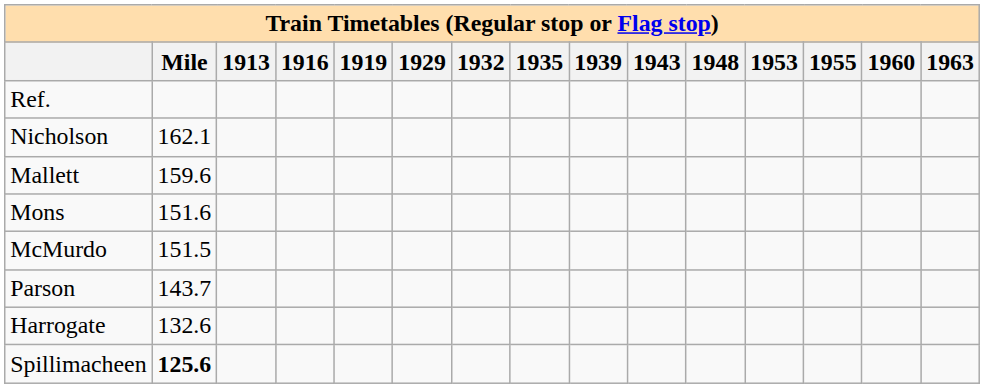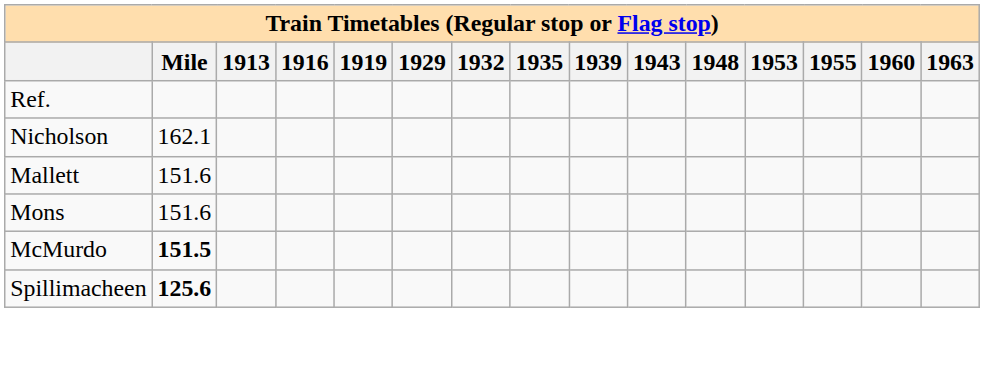 <table class="wikitable">
 <tr>
 <th colspan="15" style="background:#ffdead;">Train Timetables (Regular stop or <a href='#'>Flag stop</a>)</th>
 </tr>
 <tr>
 <th></th>
 <th>Mile</th>
 <th>1913</th>
 <th>1916</th>
 <th>1919</th>
 <th>1929</th>
 <th>1932</th>
 <th>1935</th>
 <th>1939</th>
 <th>1943</th>
 <th>1948</th>
 <th>1953</th>
 <th>1955</th>
 <th>1960</th>
 <th>1963</th>
 </tr>
 <tr>
 <td>Ref.</td>
 <td></td>
 <td></td>
 <td></td>
 <td></td>
 <td></td>
 <td></td>
 <td></td>
 <td></td>
 <td></td>
 <td></td>
 <td></td>
 <td></td>
 <td></td>
 <td></td>
 </tr>
 <tr>
 <td>Nicholson</td>
 <td>162.1</td>
 <td></td>
 <td></td>
 <td></td>
 <td></td>
 <td></td>
 <td></td>
 <td></td>
 <td></td>
 <td></td>
 <td></td>
 <td></td>
 <td></td>
 <td></td>
 </tr>
 <tr>
 <td>Mallett</td>
-<td>159.6</td>
+<td>151.6</td>
 <td></td>
 <td></td>
 <td></td>
 <td></td>
 <td></td>
 <td></td>
 <td></td>
 <td></td>
 <td></td>
 <td></td>
 <td></td>
 <td></td>
 <td></td>
 </tr>
 <tr>
 <td>Mons</td>
 <td>151.6</td>
 <td></td>
 <td></td>
 <td></td>
 <td></td>
 <td></td>
 <td></td>
 <td></td>
 <td></td>
 <td></td>
 <td></td>
 <td></td>
 <td></td>
 <td></td>
 </tr>
 <tr>
 <td>McMurdo</td>
-<td>151.5</td>
-<td></td>
-<td></td>
-<td></td>
-<td></td>
-<td></td>
-<td></td>
-<td></td>
-<td></td>
-<td></td>
-<td></td>
-<td></td>
-<td></td>
-<td></td>
-</tr>
-<tr>
-<td>Parson</td>
-<td>143.7</td>
-<td></td>
-<td></td>
-<td></td>
-<td></td>
-<td></td>
-<td></td>
-<td></td>
-<td></td>
-<td></td>
-<td></td>
-<td></td>
-<td></td>
-<td></td>
-</tr>
-<tr>
-<td>Harrogate</td>
-<td>132.6</td>
+<td><strong>151.5</strong></td>
 <td></td>
 <td></td>
 <td></td>
 <td></td>
 <td></td>
 <td></td>
 <td></td>
 <td></td>
 <td></td>
 <td></td>
 <td></td>
 <td></td>
 <td></td>
 </tr>
 <tr>
 <td>Spillimacheen</td>
 <td><strong>125.6</strong></td>
 <td></td>
 <td></td>
 <td></td>
 <td></td>
 <td></td>
 <td></td>
 <td></td>
 <td></td>
 <td></td>
 <td></td>
 <td></td>
 <td></td>
 <td></td>
 </tr>
 </table>
